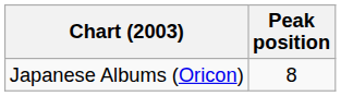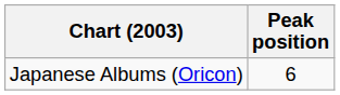 <table class="wikitable sortable" border="1">
 <tr>
 <th>Chart (2003)</th>
 <th>Peak<br>position</th>
 </tr>
 <tr>
 <td>Japanese Albums (<a href='#'>Oricon</a>)</td>
-<td style="text-align:center;">8</td>
+<td style="text-align:center;">6</td>
 </tr>
 </table>
